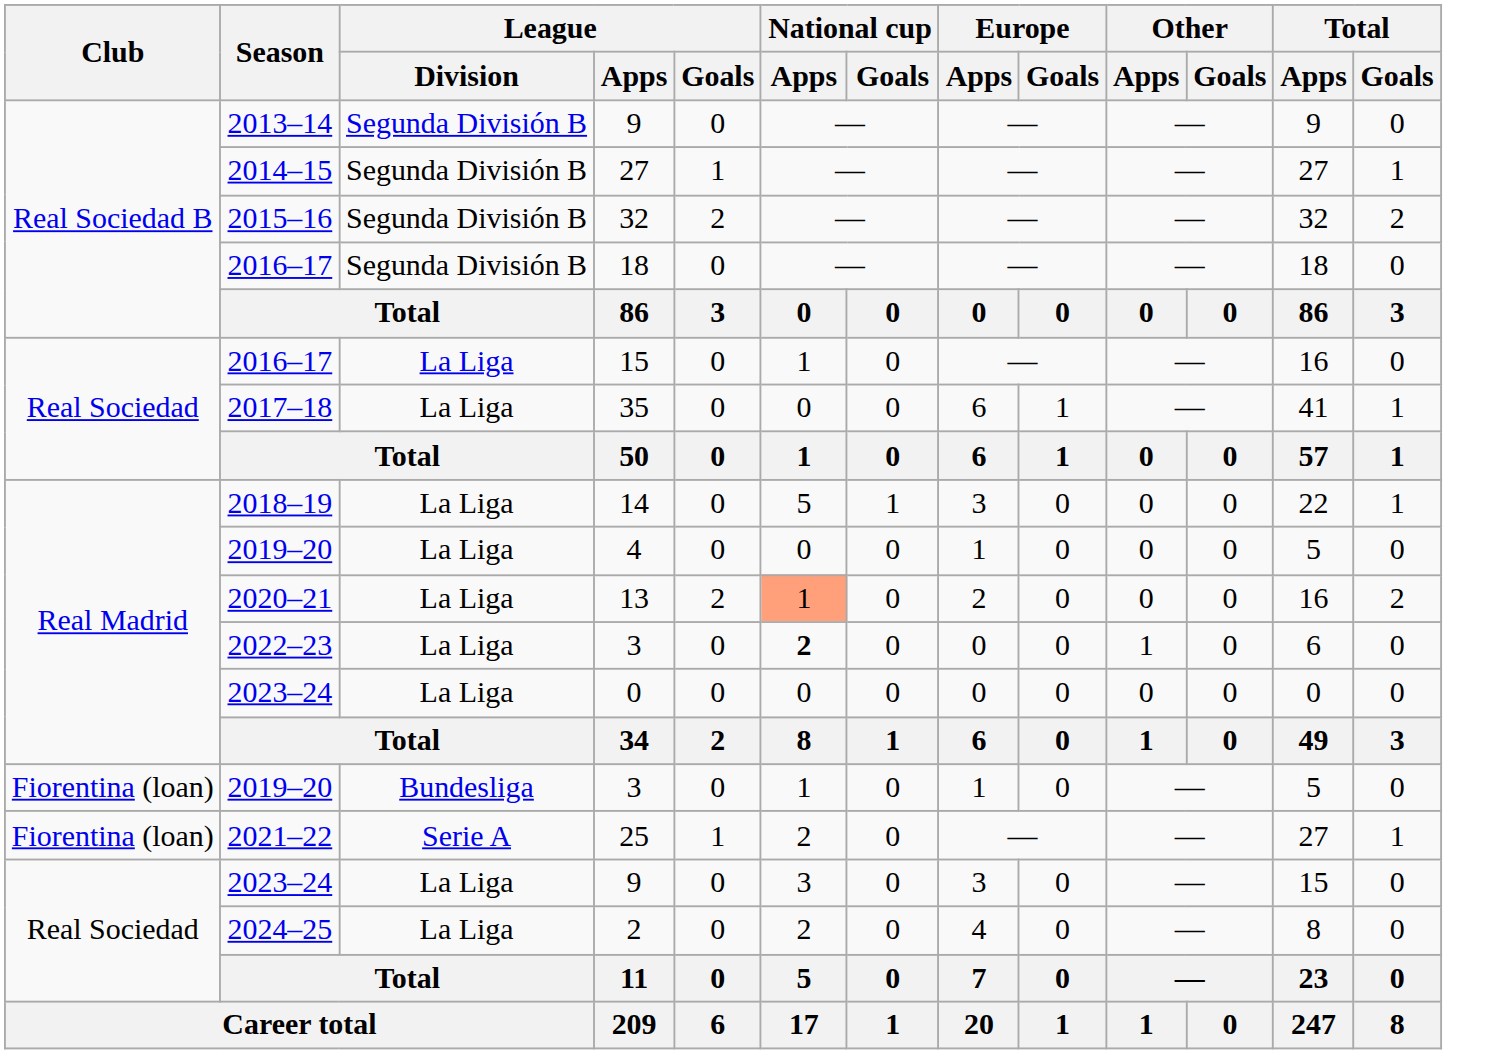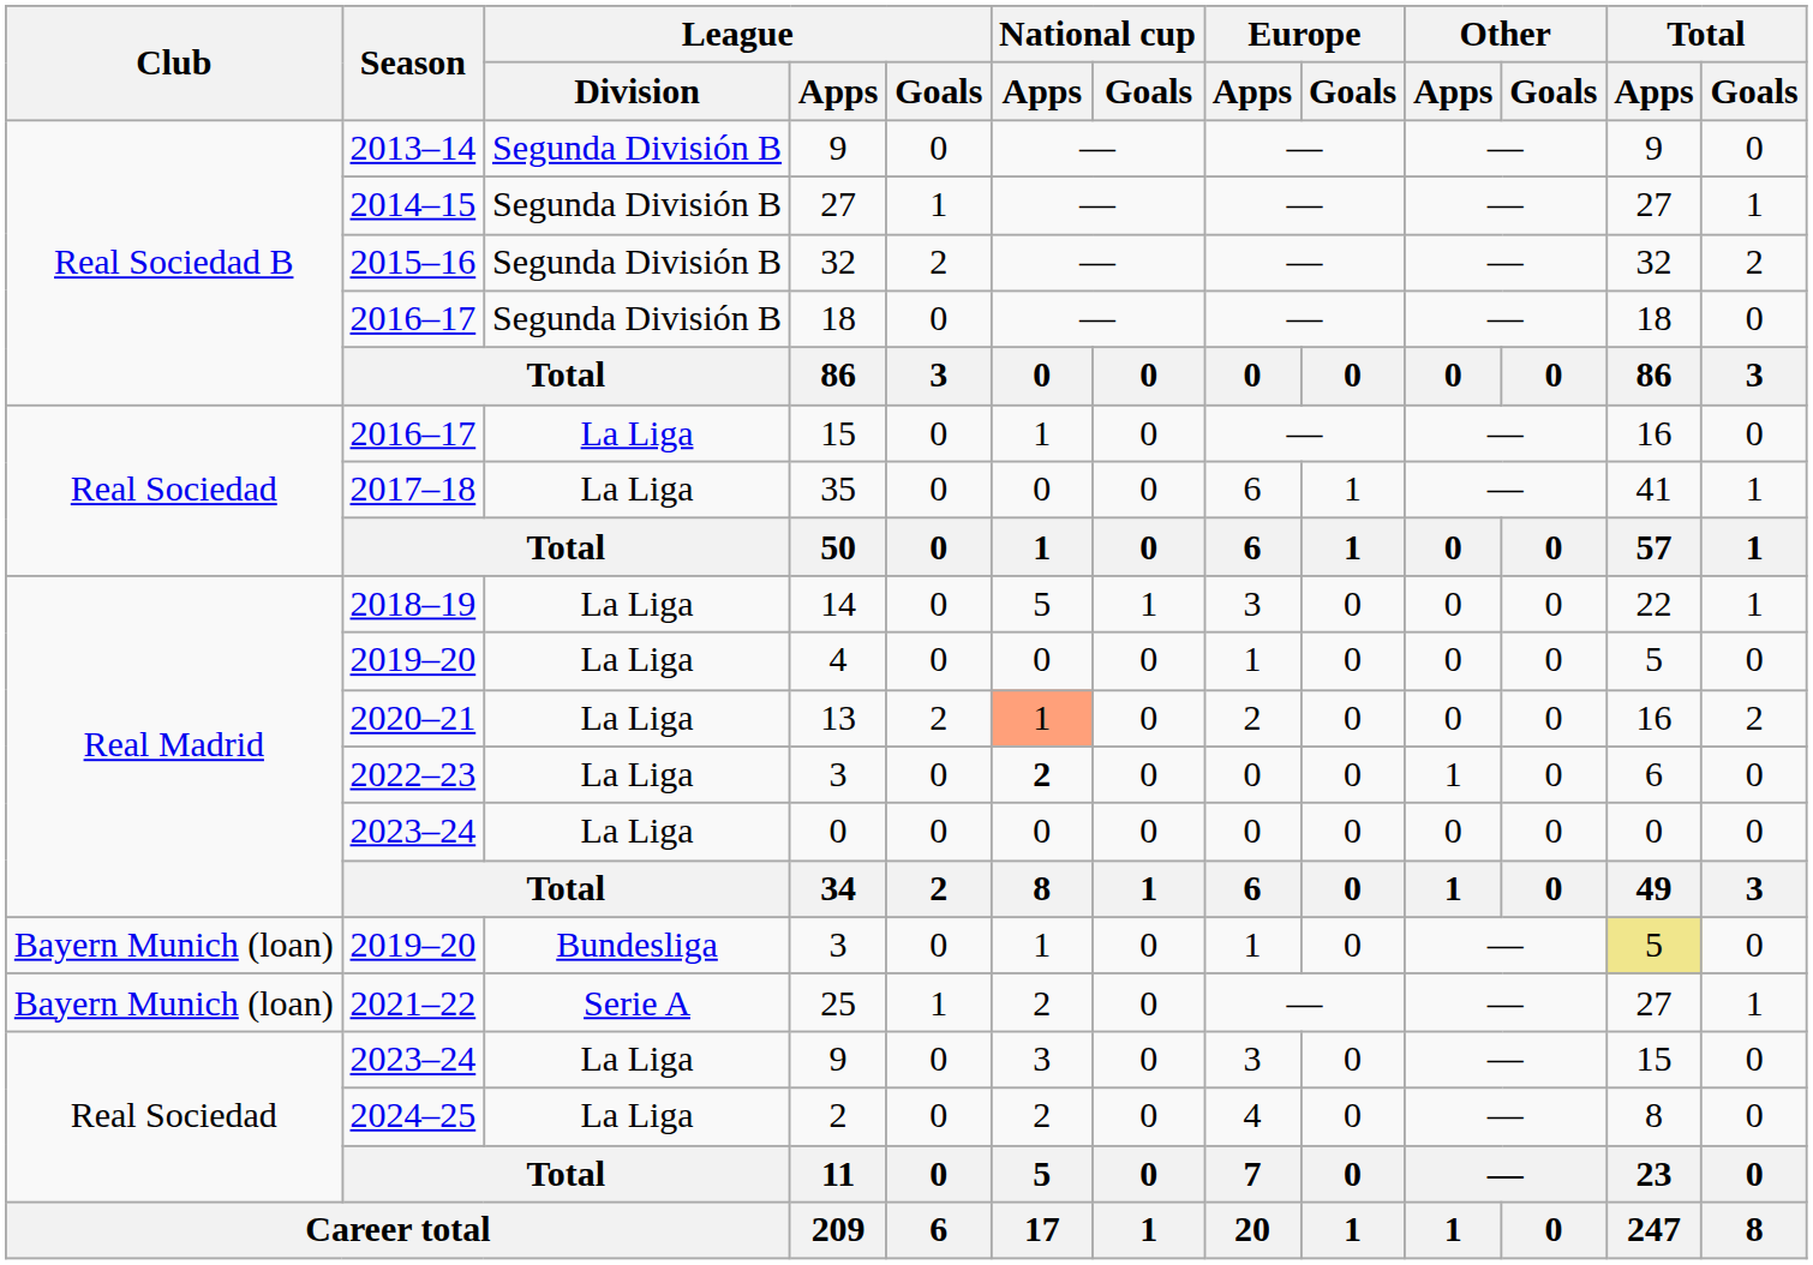 <table class="wikitable" style="text-align: center;">
 <tr>
 <th rowspan="2">Club</th>
 <th rowspan="2">Season</th>
 <th colspan="3">League</th>
 <th colspan="2">National cup</th>
 <th colspan="2">Europe</th>
 <th colspan="2">Other</th>
 <th colspan="2">Total</th>
 </tr>
 <tr>
 <th>Division</th>
 <th>Apps</th>
 <th>Goals</th>
 <th>Apps</th>
 <th>Goals</th>
 <th>Apps</th>
 <th>Goals</th>
 <th>Apps</th>
 <th>Goals</th>
 <th>Apps</th>
 <th>Goals</th>
 </tr>
 <tr>
 <td rowspan="5"><a href='#'>Real Sociedad B</a></td>
 <td><a href='#'>2013–14</a></td>
 <td><a href='#'>Segunda División B</a></td>
 <td>9</td>
 <td>0</td>
 <td colspan="2">—</td>
 <td colspan="2">—</td>
 <td colspan="2">—</td>
 <td>9</td>
 <td>0</td>
 </tr>
 <tr>
 <td><a href='#'>2014–15</a></td>
 <td>Segunda División B</td>
 <td>27</td>
 <td>1</td>
 <td colspan="2">—</td>
 <td colspan="2">—</td>
 <td colspan="2">—</td>
 <td>27</td>
 <td>1</td>
 </tr>
 <tr>
 <td><a href='#'>2015–16</a></td>
 <td>Segunda División B</td>
 <td>32</td>
 <td>2</td>
 <td colspan="2">—</td>
 <td colspan="2">—</td>
 <td colspan="2">—</td>
 <td>32</td>
 <td>2</td>
 </tr>
 <tr>
 <td><a href='#'>2016–17</a></td>
 <td>Segunda División B</td>
 <td>18</td>
 <td>0</td>
 <td colspan="2">—</td>
 <td colspan="2">—</td>
 <td colspan="2">—</td>
 <td>18</td>
 <td>0</td>
 </tr>
 <tr>
 <th colspan="2">Total</th>
 <th>86</th>
 <th>3</th>
 <th>0</th>
 <th>0</th>
 <th>0</th>
 <th>0</th>
 <th>0</th>
 <th>0</th>
 <th>86</th>
 <th>3</th>
 </tr>
 <tr>
 <td rowspan="3"><a href='#'>Real Sociedad</a></td>
 <td><a href='#'>2016–17</a></td>
 <td><a href='#'>La Liga</a></td>
 <td>15</td>
 <td>0</td>
 <td>1</td>
 <td>0</td>
 <td colspan="2">—</td>
 <td colspan="2">—</td>
 <td>16</td>
 <td>0</td>
 </tr>
 <tr>
 <td><a href='#'>2017–18</a></td>
 <td>La Liga</td>
 <td>35</td>
 <td>0</td>
 <td>0</td>
 <td>0</td>
 <td>6</td>
 <td>1</td>
 <td colspan="2">—</td>
 <td>41</td>
 <td>1</td>
 </tr>
 <tr>
 <th colspan="2">Total</th>
 <th>50</th>
 <th>0</th>
 <th>1</th>
 <th>0</th>
 <th>6</th>
 <th>1</th>
 <th>0</th>
 <th>0</th>
 <th>57</th>
 <th>1</th>
 </tr>
 <tr>
 <td rowspan="6"><a href='#'>Real Madrid</a></td>
 <td><a href='#'>2018–19</a></td>
 <td>La Liga</td>
 <td>14</td>
 <td>0</td>
 <td>5</td>
 <td>1</td>
 <td>3</td>
 <td>0</td>
 <td>0</td>
 <td>0</td>
 <td>22</td>
 <td>1</td>
 </tr>
 <tr>
 <td><a href='#'>2019–20</a></td>
 <td>La Liga</td>
 <td>4</td>
 <td>0</td>
 <td>0</td>
 <td>0</td>
 <td>1</td>
 <td>0</td>
 <td>0</td>
 <td>0</td>
 <td>5</td>
 <td>0</td>
 </tr>
 <tr>
 <td><a href='#'>2020–21</a></td>
 <td>La Liga</td>
 <td>13</td>
 <td>2</td>
 <td style="background: lightsalmon;">1</td>
 <td>0</td>
 <td>2</td>
 <td>0</td>
 <td>0</td>
 <td>0</td>
 <td>16</td>
 <td>2</td>
 </tr>
 <tr>
 <td><a href='#'>2022–23</a></td>
 <td>La Liga</td>
 <td>3</td>
 <td>0</td>
 <td><strong>2</strong></td>
 <td>0</td>
 <td>0</td>
 <td>0</td>
 <td>1</td>
 <td>0</td>
 <td>6</td>
 <td>0</td>
 </tr>
 <tr>
 <td><a href='#'>2023–24</a></td>
 <td>La Liga</td>
 <td>0</td>
 <td>0</td>
 <td>0</td>
 <td>0</td>
 <td>0</td>
 <td>0</td>
 <td>0</td>
 <td>0</td>
 <td>0</td>
 <td>0</td>
 </tr>
 <tr>
 <th colspan="2">Total</th>
 <th>34</th>
 <th>2</th>
 <th>8</th>
 <th>1</th>
 <th>6</th>
 <th>0</th>
 <th>1</th>
 <th>0</th>
 <th>49</th>
 <th>3</th>
 </tr>
 <tr>
-<td><a href='#'>Fiorentina</a> (loan)</td>
+<td><a href='#'>Bayern Munich</a> (loan)</td>
 <td><a href='#'>2019–20</a></td>
 <td><a href='#'>Bundesliga</a></td>
 <td>3</td>
 <td>0</td>
 <td>1</td>
 <td>0</td>
 <td>1</td>
 <td>0</td>
 <td colspan="2">—</td>
-<td>5</td>
+<td style="background: khaki;">5</td>
 <td>0</td>
 </tr>
 <tr>
-<td><a href='#'>Fiorentina</a> (loan)</td>
+<td><a href='#'>Bayern Munich</a> (loan)</td>
 <td><a href='#'>2021–22</a></td>
 <td><a href='#'>Serie A</a></td>
 <td>25</td>
 <td>1</td>
 <td>2</td>
 <td>0</td>
 <td colspan="2">—</td>
 <td colspan="2">—</td>
 <td>27</td>
 <td>1</td>
 </tr>
 <tr>
 <td rowspan="3">Real Sociedad</td>
 <td><a href='#'>2023–24</a></td>
 <td>La Liga</td>
 <td>9</td>
 <td>0</td>
 <td>3</td>
 <td>0</td>
 <td>3</td>
 <td>0</td>
 <td colspan="2">—</td>
 <td>15</td>
 <td>0</td>
 </tr>
 <tr>
 <td><a href='#'>2024–25</a></td>
 <td>La Liga</td>
 <td>2</td>
 <td>0</td>
 <td>2</td>
 <td>0</td>
 <td>4</td>
 <td>0</td>
 <td colspan="2">—</td>
 <td>8</td>
 <td>0</td>
 </tr>
 <tr>
 <th colspan="2">Total</th>
 <th>11</th>
 <th>0</th>
 <th>5</th>
 <th>0</th>
 <th>7</th>
 <th>0</th>
 <th colspan="2">—</th>
 <th>23</th>
 <th>0</th>
 </tr>
 <tr>
 <th colspan="3">Career total</th>
 <th>209</th>
 <th>6</th>
 <th>17</th>
 <th>1</th>
 <th>20</th>
 <th>1</th>
 <th>1</th>
 <th>0</th>
 <th>247</th>
 <th>8</th>
 </tr>
 </table>
